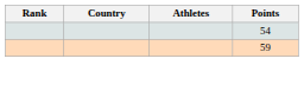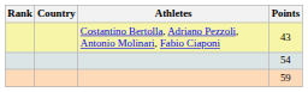 <table class="wikitable" width=65% style="font-size:90%; text-align:center;">
 <tr>
 <th>Rank</th>
 <th>Country</th>
 <th>Athletes</th>
 <th>Points</th>
+</tr>
+<tr bgcolor="#F7F6A8">
+<td></td>
+<td align=left></td>
+<td align=left><a href='#'>Costantino Bertolla</a>, <a href='#'>Adriano Pezzoli</a>, <a href='#'>Antonio Molinari</a>, <a href='#'>Fabio Ciaponi</a></td>
+<td>43</td>
 </tr>
 <tr bgcolor="#DCE5E5">
 <td></td>
 <td align=left></td>
 <td></td>
 <td>54</td>
 </tr>
 <tr bgcolor="#FFDAB9">
 <td></td>
 <td align=left></td>
 <td></td>
 <td>59</td>
 </tr>
 </table>
